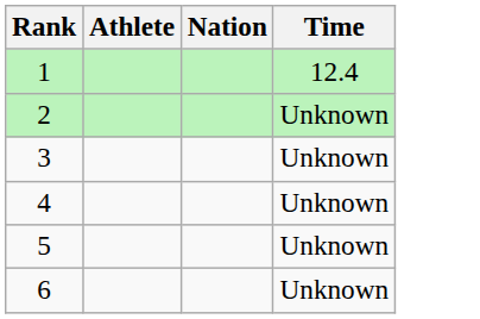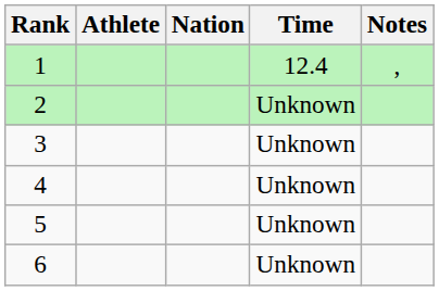 <table class="wikitable sortable" style="text-align:center">
 <tr>
 <th>Rank</th>
 <th>Athlete</th>
 <th>Nation</th>
 <th>Time</th>
+<th>Notes</th>
 </tr>
 <tr style="background:#bbf3bb;">
 <td>1</td>
 <td align=left></td>
 <td align=left></td>
 <td>12.4</td>
+<td>, </td>
 </tr>
 <tr style="background:#bbf3bb;">
 <td>2</td>
 <td align=left></td>
 <td align=left></td>
 <td>Unknown</td>
+<td></td>
 </tr>
 <tr>
 <td>3</td>
 <td align=left></td>
 <td align=left></td>
 <td>Unknown</td>
+<td></td>
 </tr>
 <tr>
 <td>4</td>
 <td align=left></td>
 <td align=left></td>
 <td>Unknown</td>
+<td></td>
 </tr>
 <tr>
 <td>5</td>
 <td align=left></td>
 <td align=left></td>
 <td>Unknown</td>
+<td></td>
 </tr>
 <tr>
 <td>6</td>
 <td align=left></td>
 <td align=left></td>
 <td>Unknown</td>
+<td></td>
 </tr>
 </table>
